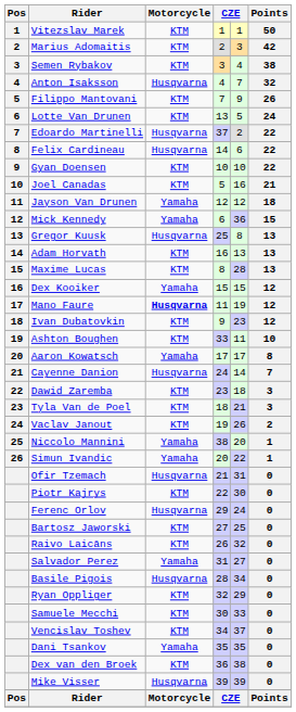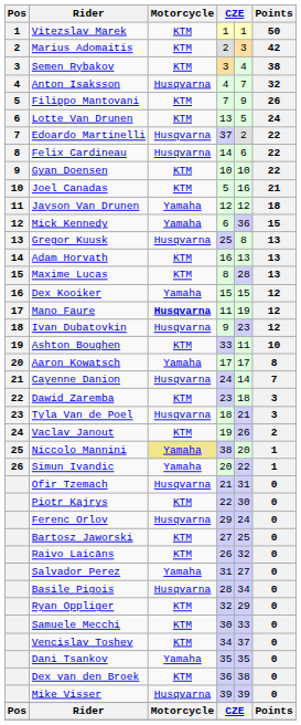 <table class="wikitable" style="font-size: 80%; text-align:center">
 <tr valign="top">
 <th valign="middle">Pos</th>
 <th valign="middle">Rider</th>
 <th valign="middle">Motorcycle</th>
 <th colspan=2><a href='#'>CZE</a><br></th>
 <th valign="middle">Points</th>
 </tr>
 <tr>
 <th>1</th>
 <td align=left> <a href='#'>Vitezslav Marek</a></td>
 <td><a href='#'>KTM</a></td>
 <td style="background:#ffffbf;">1</td>
 <td style="background:#ffffbf;">1</td>
 <th>50</th>
 </tr>
 <tr>
 <th>2</th>
 <td align=left> <a href='#'>Marius Adomaitis</a></td>
 <td><a href='#'>KTM</a></td>
 <td style="background:#dfdfdf;">2</td>
 <td style="background:#ffdf9f;">3</td>
 <th>42</th>
 </tr>
 <tr>
 <th>3</th>
 <td align=left> <a href='#'>Semen Rybakov</a></td>
 <td><a href='#'>KTM</a></td>
 <td style="background:#ffdf9f;">3</td>
 <td style="background:#dfffdf;">4</td>
 <th>38</th>
 </tr>
 <tr>
 <th>4</th>
 <td align=left> <a href='#'>Anton Isaksson</a></td>
 <td><a href='#'>Husqvarna</a></td>
 <td style="background:#dfffdf;">4</td>
 <td style="background:#dfffdf;">7</td>
 <th>32</th>
 </tr>
 <tr>
 <th>5</th>
 <td align=left> <a href='#'>Filippo Mantovani</a></td>
 <td><a href='#'>KTM</a></td>
 <td style="background:#dfffdf;">7</td>
 <td style="background:#dfffdf;">9</td>
 <th>26</th>
 </tr>
 <tr>
 <th>6</th>
 <td align=left> <a href='#'>Lotte Van Drunen</a></td>
 <td><a href='#'>KTM</a></td>
 <td style="background:#dfffdf;">13</td>
 <td style="background:#dfffdf;">5</td>
 <th>24</th>
 </tr>
 <tr>
 <th>7</th>
 <td align=left> <a href='#'>Edoardo Martinelli</a></td>
 <td><a href='#'>Husqvarna</a></td>
 <td style="background:#cfcfff;">37</td>
 <td style="background:#dfdfdf;">2</td>
 <th>22</th>
 </tr>
 <tr>
 <th>8</th>
 <td align=left> <a href='#'>Felix Cardineau</a></td>
 <td><a href='#'>Husqvarna</a></td>
 <td style="background:#dfffdf;">14</td>
 <td style="background:#dfffdf;">6</td>
 <th>22</th>
 </tr>
 <tr>
 <th>9</th>
 <td align=left> <a href='#'>Gyan Doensen</a></td>
 <td><a href='#'>KTM</a></td>
 <td style="background:#dfffdf;">10</td>
 <td style="background:#dfffdf;">10</td>
 <th>22</th>
 </tr>
 <tr>
 <th>10</th>
 <td align=left> <a href='#'>Joel Canadas</a></td>
 <td><a href='#'>KTM</a></td>
 <td style="background:#dfffdf;">5</td>
 <td style="background:#dfffdf;">16</td>
 <th>21</th>
 </tr>
 <tr>
 <th>11</th>
 <td align=left> <a href='#'>Jayson Van Drunen</a></td>
 <td><a href='#'>Yamaha</a></td>
 <td style="background:#dfffdf;">12</td>
 <td style="background:#dfffdf;">12</td>
 <th>18</th>
 </tr>
 <tr>
 <th>12</th>
 <td align=left> <a href='#'>Mick Kennedy</a></td>
 <td><a href='#'>Yamaha</a></td>
 <td style="background:#dfffdf;">6</td>
 <td style="background:#cfcfff;">36</td>
 <th>15</th>
 </tr>
 <tr>
 <th>13</th>
 <td align=left> <a href='#'>Gregor Kuusk</a></td>
 <td><a href='#'>Husqvarna</a></td>
 <td style="background:#cfcfff;">25</td>
 <td style="background:#dfffdf;">8</td>
 <th>13</th>
 </tr>
 <tr>
 <th>14</th>
 <td align=left> <a href='#'>Adam Horvath</a></td>
 <td><a href='#'>KTM</a></td>
 <td style="background:#dfffdf;">16</td>
 <td style="background:#dfffdf;">13</td>
 <th>13</th>
 </tr>
 <tr>
 <th>15</th>
 <td align=left> <a href='#'>Maxime Lucas</a></td>
 <td><a href='#'>KTM</a></td>
 <td style="background:#dfffdf;">8</td>
 <td style="background:#cfcfff;">28</td>
 <th>13</th>
 </tr>
 <tr>
 <th>16</th>
 <td align=left> <a href='#'>Dex Kooiker</a></td>
 <td><a href='#'>Yamaha</a></td>
 <td style="background:#dfffdf;">15</td>
 <td style="background:#dfffdf;">15</td>
 <th>12</th>
 </tr>
 <tr>
 <th>17</th>
 <td align=left> <a href='#'>Mano Faure</a></td>
 <td><strong><a href='#'>Husqvarna</a></strong></td>
 <td style="background:#dfffdf;">11</td>
 <td style="background:#dfffdf;">19</td>
 <th>12</th>
 </tr>
 <tr>
 <th>18</th>
 <td align=left> <a href='#'>Ivan Dubatovkin</a></td>
-<td><a href='#'>KTM</a></td>
+<td><a href='#'>Husqvarna</a></td>
 <td style="background:#dfffdf;">9</td>
 <td style="background:#cfcfff;">23</td>
 <th>12</th>
 </tr>
 <tr>
 <th>19</th>
 <td align=left> <a href='#'>Ashton Boughen</a></td>
 <td><a href='#'>KTM</a></td>
 <td style="background:#cfcfff;">33</td>
 <td style="background:#dfffdf;">11</td>
 <th>10</th>
 </tr>
 <tr>
 <th>20</th>
 <td align=left> <a href='#'>Aaron Kowatsch</a></td>
 <td><a href='#'>Yamaha</a></td>
 <td style="background:#dfffdf;">17</td>
 <td style="background:#dfffdf;">17</td>
 <th>8</th>
 </tr>
 <tr>
 <th>21</th>
 <td align=left> <a href='#'>Cayenne Danion</a></td>
 <td><a href='#'>Husqvarna</a></td>
 <td style="background:#cfcfff;">24</td>
 <td style="background:#dfffdf;">14</td>
 <th>7</th>
 </tr>
 <tr>
 <th>22</th>
 <td align=left> <a href='#'>Dawid Zaremba</a></td>
 <td><a href='#'>KTM</a></td>
 <td style="background:#cfcfff;">23</td>
 <td style="background:#dfffdf;">18</td>
 <th>3</th>
 </tr>
 <tr>
 <th>23</th>
 <td align=left> <a href='#'>Tyla Van de Poel</a></td>
-<td><a href='#'>KTM</a></td>
+<td><a href='#'>Husqvarna</a></td>
 <td style="background:#dfffdf;">18</td>
 <td style="background:#cfcfff;">21</td>
 <th>3</th>
 </tr>
 <tr>
 <th>24</th>
 <td align=left> <a href='#'>Vaclav Janout</a></td>
 <td><a href='#'>KTM</a></td>
 <td style="background:#dfffdf;">19</td>
 <td style="background:#cfcfff;">26</td>
 <th>2</th>
 </tr>
 <tr>
 <th>25</th>
 <td align=left> <a href='#'>Niccolo Mannini</a></td>
-<td><a href='#'>Yamaha</a></td>
+<td style="background: khaki;"><a href='#'>Yamaha</a></td>
 <td style="background:#cfcfff;">38</td>
 <td style="background:#dfffdf;">20</td>
 <th>1</th>
 </tr>
 <tr>
 <th>26</th>
 <td align=left> <a href='#'>Simun Ivandic</a></td>
 <td><a href='#'>Yamaha</a></td>
 <td style="background:#dfffdf;">20</td>
 <td style="background:#cfcfff;">22</td>
 <th>1</th>
 </tr>
 <tr>
 <th></th>
 <td align=left> <a href='#'>Ofir Tzemach</a></td>
 <td><a href='#'>Husqvarna</a></td>
 <td style="background:#cfcfff;">21</td>
 <td style="background:#cfcfff;">31</td>
 <th>0</th>
 </tr>
 <tr>
 <th></th>
 <td align=left> <a href='#'>Piotr Kajrys</a></td>
 <td><a href='#'>KTM</a></td>
 <td style="background:#cfcfff;">22</td>
 <td style="background:#cfcfff;">30</td>
 <th>0</th>
 </tr>
 <tr>
 <th></th>
 <td align=left> <a href='#'>Ferenc Orlov</a></td>
 <td><a href='#'>Husqvarna</a></td>
 <td style="background:#cfcfff;">29</td>
 <td style="background:#cfcfff;">24</td>
 <th>0</th>
 </tr>
 <tr>
 <th></th>
 <td align=left> <a href='#'>Bartosz Jaworski</a></td>
 <td><a href='#'>KTM</a></td>
 <td style="background:#cfcfff;">27</td>
 <td style="background:#cfcfff;">25</td>
 <th>0</th>
 </tr>
 <tr>
 <th></th>
 <td align=left> <a href='#'>Raivo Laicāns</a></td>
 <td><a href='#'>KTM</a></td>
 <td style="background:#cfcfff;">26</td>
 <td style="background:#cfcfff;">32</td>
 <th>0</th>
 </tr>
 <tr>
 <th></th>
 <td align=left> <a href='#'>Salvador Perez</a></td>
 <td><a href='#'>Yamaha</a></td>
 <td style="background:#cfcfff;">31</td>
 <td style="background:#cfcfff;">27</td>
 <th>0</th>
 </tr>
 <tr>
 <th></th>
 <td align=left> <a href='#'>Basile Pigois</a></td>
 <td><a href='#'>Husqvarna</a></td>
 <td style="background:#cfcfff;">28</td>
 <td style="background:#cfcfff;">34</td>
 <th>0</th>
 </tr>
 <tr>
 <th></th>
 <td align=left> <a href='#'>Ryan Oppliger</a></td>
 <td><a href='#'>KTM</a></td>
 <td style="background:#cfcfff;">32</td>
 <td style="background:#cfcfff;">29</td>
 <th>0</th>
 </tr>
 <tr>
 <th></th>
 <td align=left> <a href='#'>Samuele Mecchi</a></td>
 <td><a href='#'>KTM</a></td>
 <td style="background:#cfcfff;">30</td>
 <td style="background:#cfcfff;">33</td>
 <th>0</th>
 </tr>
 <tr>
 <th></th>
 <td align=left> <a href='#'>Vencislav Toshev</a></td>
 <td><a href='#'>KTM</a></td>
 <td style="background:#cfcfff;">34</td>
 <td style="background:#cfcfff;">37</td>
 <th>0</th>
 </tr>
 <tr>
 <th></th>
 <td align=left> <a href='#'>Dani Tsankov</a></td>
 <td><a href='#'>Yamaha</a></td>
 <td style="background:#cfcfff;">35</td>
 <td style="background:#cfcfff;">35</td>
 <th>0</th>
 </tr>
 <tr>
 <th></th>
 <td align=left> <a href='#'>Dex van den Broek</a></td>
 <td><a href='#'>KTM</a></td>
 <td style="background:#cfcfff;">36</td>
 <td style="background:#cfcfff;">38</td>
 <th>0</th>
 </tr>
 <tr>
 <th></th>
 <td align=left> <a href='#'>Mike Visser</a></td>
 <td><a href='#'>Husqvarna</a></td>
 <td style="background:#cfcfff;">39</td>
 <td style="background:#cfcfff;">39</td>
 <th>0</th>
 </tr>
 <tr>
 </tr>
 <tr valign="top">
 <th valign="middle">Pos</th>
 <th valign="middle">Rider</th>
 <th valign="middle">Motorcycle</th>
 <th colspan=2><a href='#'>CZE</a><br></th>
 <th valign="middle">Points</th>
 </tr>
 <tr>
 </tr>
 </table>
